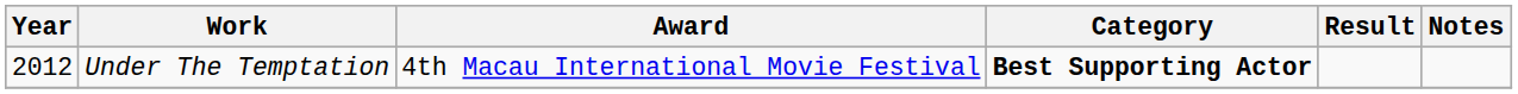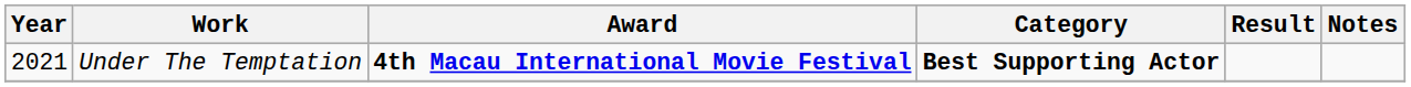 <table class="wikitable">
 <tr>
 <th>Year</th>
 <th>Work</th>
 <th>Award</th>
 <th>Category</th>
 <th>Result</th>
 <th>Notes</th>
 </tr>
 <tr>
-<td>2012</td>
+<td>2021</td>
 <td><em>Under The Temptation</em></td>
-<td>4th <a href='#'>Macau International Movie Festival</a></td>
+<td><strong>4th <a href='#'>Macau International Movie Festival</a></strong></td>
 <td><strong>Best Supporting Actor</strong></td>
 <td></td>
 <td></td>
 </tr>
 <tr>
 </tr>
 </table>
